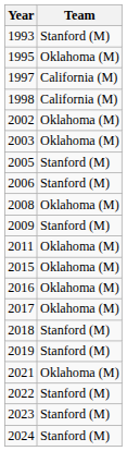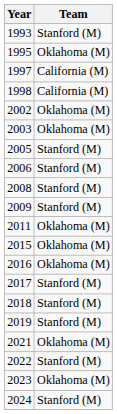 <table class="wikitable">
 <tr>
 <th>Year</th>
 <th>Team</th>
 </tr>
 <tr>
 <td>1993</td>
 <td>Stanford (M)</td>
 </tr>
 <tr>
 <td>1995</td>
 <td>Oklahoma (M)</td>
 </tr>
 <tr>
 <td>1997</td>
 <td>California (M)</td>
 </tr>
 <tr>
 <td>1998</td>
 <td>California (M)</td>
 </tr>
 <tr>
 <td>2002</td>
 <td>Oklahoma (M)</td>
 </tr>
 <tr>
 <td>2003</td>
 <td>Oklahoma (M)</td>
 </tr>
 <tr>
 <td>2005</td>
 <td>Stanford (M)</td>
 </tr>
 <tr>
 <td>2006</td>
 <td>Stanford (M)</td>
 </tr>
 <tr>
 <td>2008</td>
-<td>Oklahoma (M)</td>
+<td>Stanford (M)</td>
 </tr>
 <tr>
 <td>2009</td>
 <td>Stanford (M)</td>
 </tr>
 <tr>
 <td>2011</td>
 <td>Oklahoma (M)</td>
 </tr>
 <tr>
 <td>2015</td>
 <td>Oklahoma (M)</td>
 </tr>
 <tr>
 <td>2016</td>
 <td>Oklahoma (M)</td>
 </tr>
 <tr>
 <td>2017</td>
-<td>Oklahoma (M)</td>
+<td>Stanford (M)</td>
 </tr>
 <tr>
 <td>2018</td>
 <td>Stanford (M)</td>
 </tr>
 <tr>
 <td>2019</td>
 <td>Stanford (M)</td>
 </tr>
 <tr>
 <td>2021</td>
 <td>Oklahoma (M)</td>
 </tr>
 <tr>
 <td>2022</td>
 <td>Stanford (M)</td>
 </tr>
 <tr>
 <td>2023</td>
-<td>Stanford (M)</td>
+<td>Oklahoma (M)</td>
 </tr>
 <tr>
 <td>2024</td>
 <td>Stanford (M)</td>
 </tr>
 </table>
